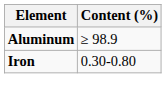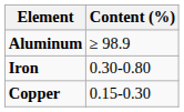 <table class="wikitable">
 <tr>
 <th>Element</th>
 <th>Content (%)</th>
 </tr>
 <tr>
 <td><strong>Aluminum</strong></td>
 <td>≥ 98.9</td>
 </tr>
 <tr>
 <td><strong>Iron</strong></td>
 <td>0.30-0.80</td>
 </tr>
+<tr>
+<td><strong>Copper</strong></td>
+<td>0.15-0.30</td>
+</tr>
 </table>
